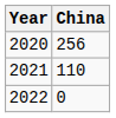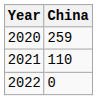 <table class="wikitable">
 <tr>
 <th>Year</th>
 <th>China</th>
 </tr>
 <tr>
 <td>2020</td>
-<td>256</td>
+<td>259</td>
 </tr>
 <tr>
 <td>2021</td>
 <td>110</td>
 </tr>
 <tr>
 <td>2022</td>
 <td>0</td>
 </tr>
 </table>
